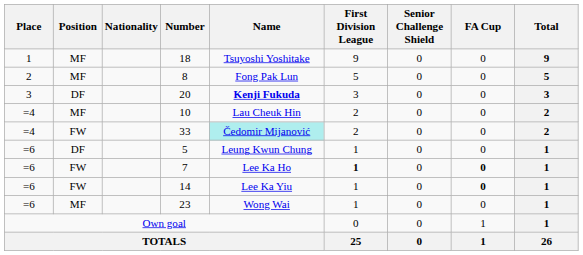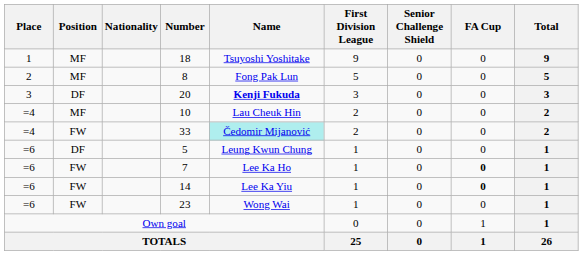 <table class="wikitable" style="font-size: 95%; text-align: center;">
 <tr>
 <th width=60>Place</th>
 <th width=60>Position</th>
 <th width=60>Nationality</th>
 <th width=60>Number</th>
 <th width=150>Name</th>
 <th width=80>First Division League</th>
 <th width=80>Senior Challenge Shield</th>
 <th width=80>FA Cup</th>
 <th width=80><strong>Total</strong></th>
 </tr>
 <tr>
 <td>1</td>
 <td>MF</td>
 <td></td>
 <td>18</td>
 <td><a href='#'>Tsuyoshi Yoshitake</a></td>
 <td>9</td>
 <td>0</td>
 <td>0</td>
 <th>9</th>
 </tr>
 <tr>
 <td>2</td>
 <td>MF</td>
 <td></td>
 <td>8</td>
 <td><a href='#'>Fong Pak Lun</a></td>
 <td>5</td>
 <td>0</td>
 <td>0</td>
 <th>5</th>
 </tr>
 <tr>
 <td>3</td>
 <td>DF</td>
 <td></td>
 <td>20</td>
 <td><strong><a href='#'>Kenji Fukuda</a></strong></td>
 <td>3</td>
 <td>0</td>
 <td>0</td>
 <th>3</th>
 </tr>
 <tr>
 <td>=4</td>
 <td>MF</td>
 <td></td>
 <td>10</td>
 <td><a href='#'>Lau Cheuk Hin</a></td>
 <td>2</td>
 <td>0</td>
 <td>0</td>
 <th>2</th>
 </tr>
 <tr>
 <td>=4</td>
 <td>FW</td>
 <td></td>
 <td>33</td>
 <td style="background: paleturquoise;"><a href='#'>Čedomir Mijanović</a></td>
 <td>2</td>
 <td>0</td>
 <td>0</td>
 <th>2</th>
 </tr>
 <tr>
 <td>=6</td>
 <td>DF</td>
 <td></td>
 <td>5</td>
 <td><a href='#'>Leung Kwun Chung</a></td>
 <td>1</td>
 <td>0</td>
 <td>0</td>
 <th>1</th>
 </tr>
 <tr>
 <td>=6</td>
 <td>FW</td>
 <td></td>
 <td>7</td>
 <td><a href='#'>Lee Ka Ho</a></td>
-<td><strong>1</strong></td>
+<td>1</td>
 <td>0</td>
 <td><strong>0</strong></td>
 <th>1</th>
 </tr>
 <tr>
 <td>=6</td>
 <td>FW</td>
 <td></td>
 <td>14</td>
 <td><a href='#'>Lee Ka Yiu</a></td>
 <td>1</td>
 <td>0</td>
 <td><strong>0</strong></td>
 <th>1</th>
 </tr>
 <tr>
 <td>=6</td>
-<td>MF</td>
+<td>FW</td>
 <td></td>
 <td>23</td>
 <td><a href='#'>Wong Wai</a></td>
 <td>1</td>
 <td>0</td>
 <td>0</td>
 <th>1</th>
 </tr>
 <tr>
 <td colspan="5"><a href='#'>Own goal</a></td>
 <td>0</td>
 <td>0</td>
 <td>1</td>
 <th>1</th>
 </tr>
 <tr>
 <th colspan="5">TOTALS</th>
 <th>25</th>
 <th>0</th>
 <th>1</th>
 <th>26</th>
 </tr>
 </table>
